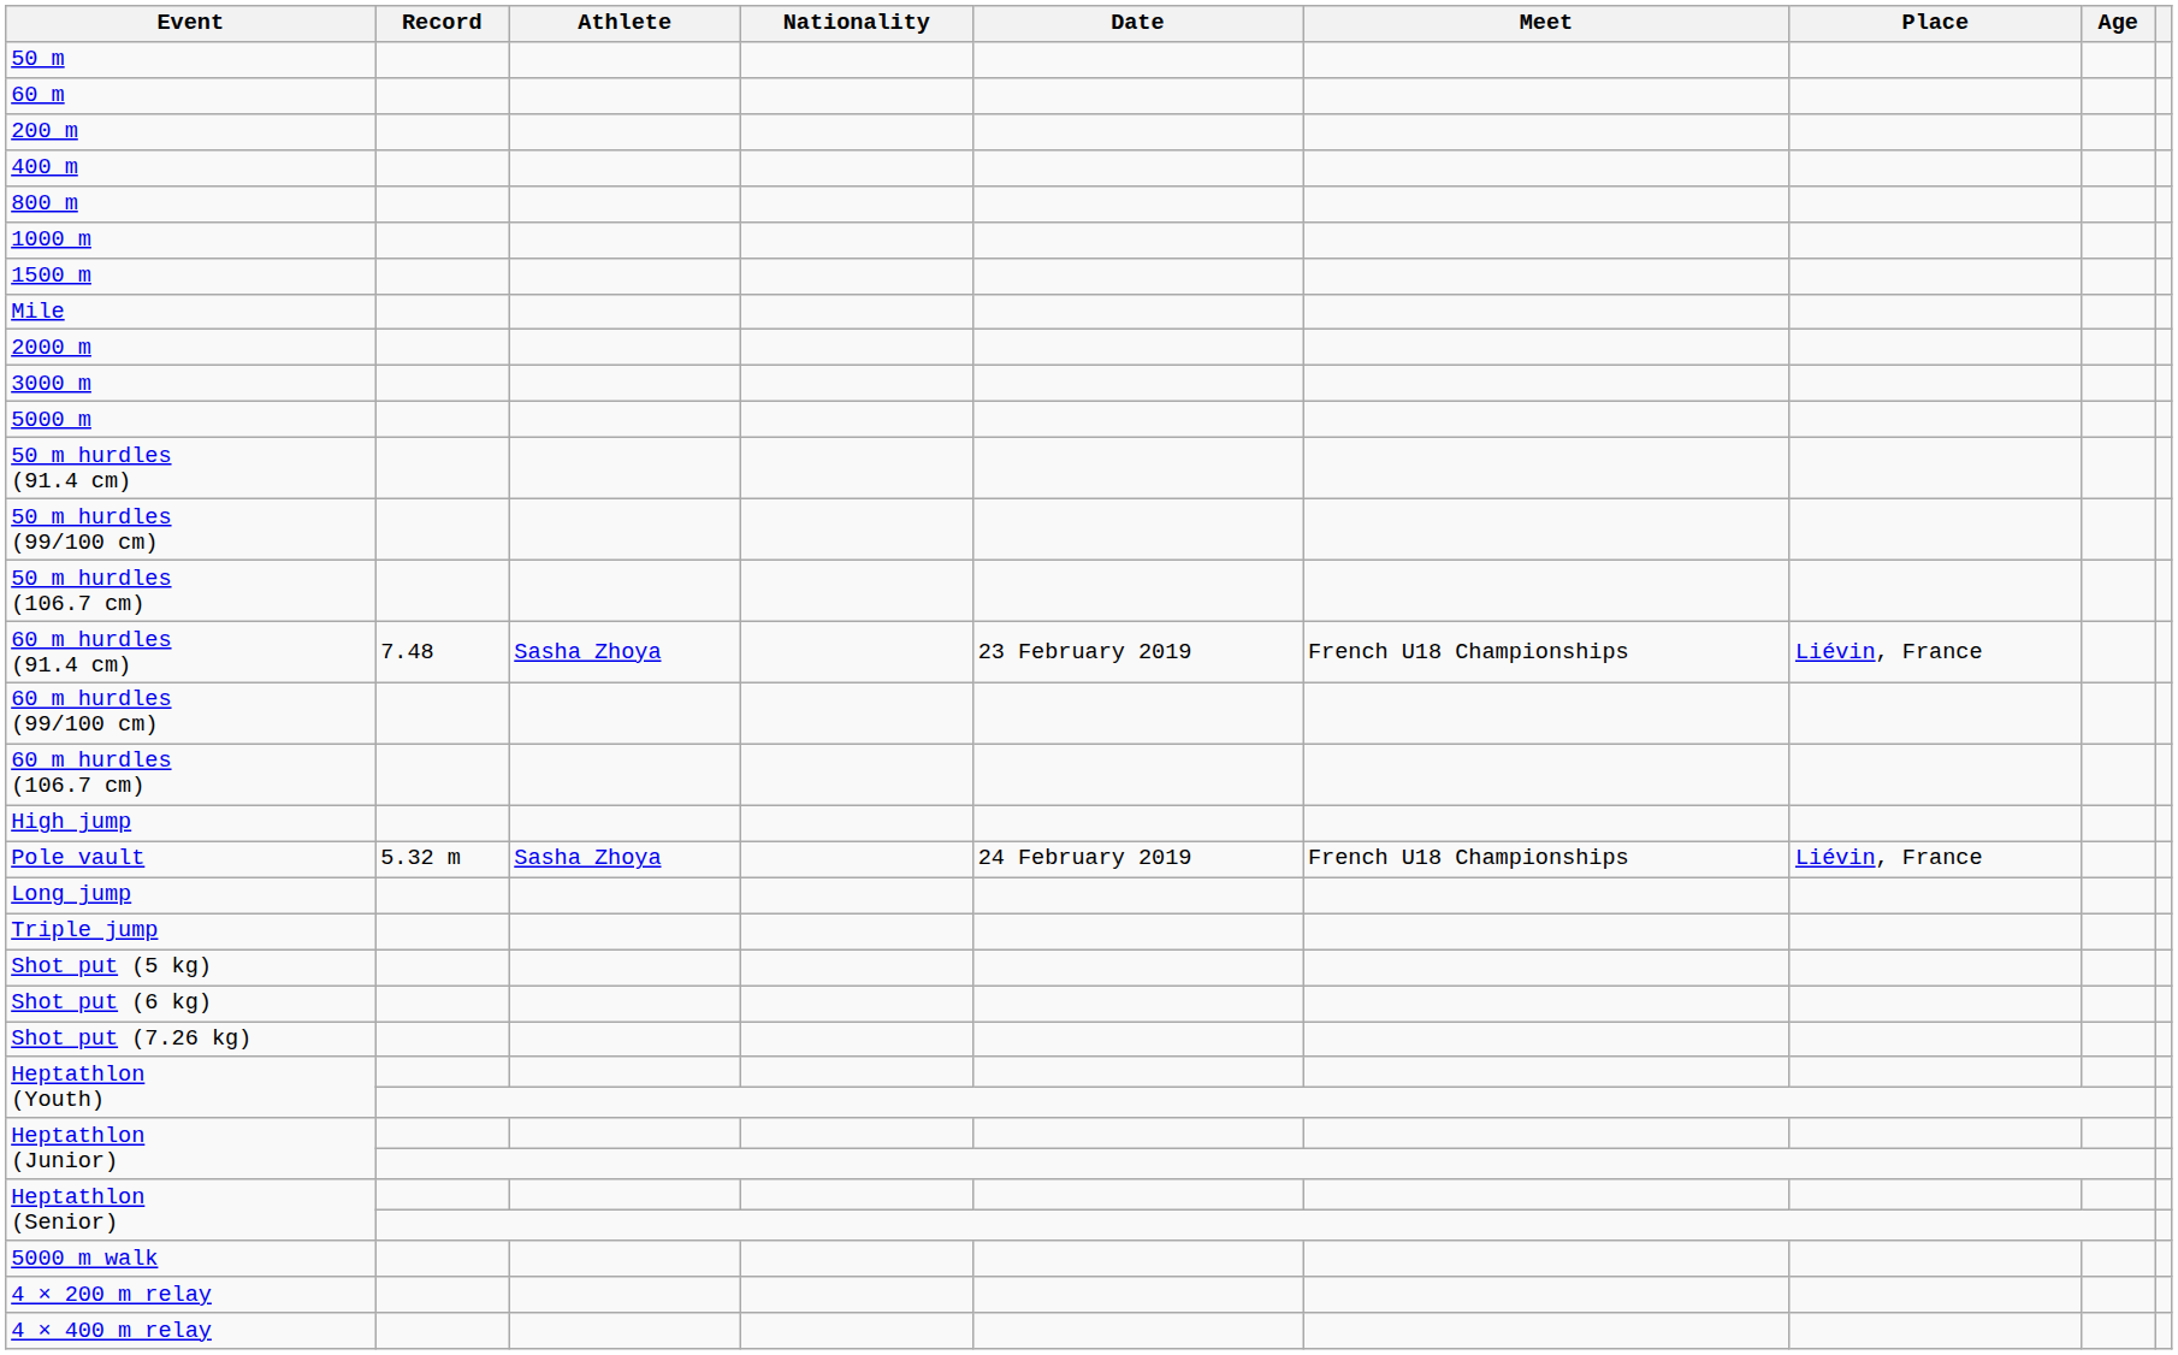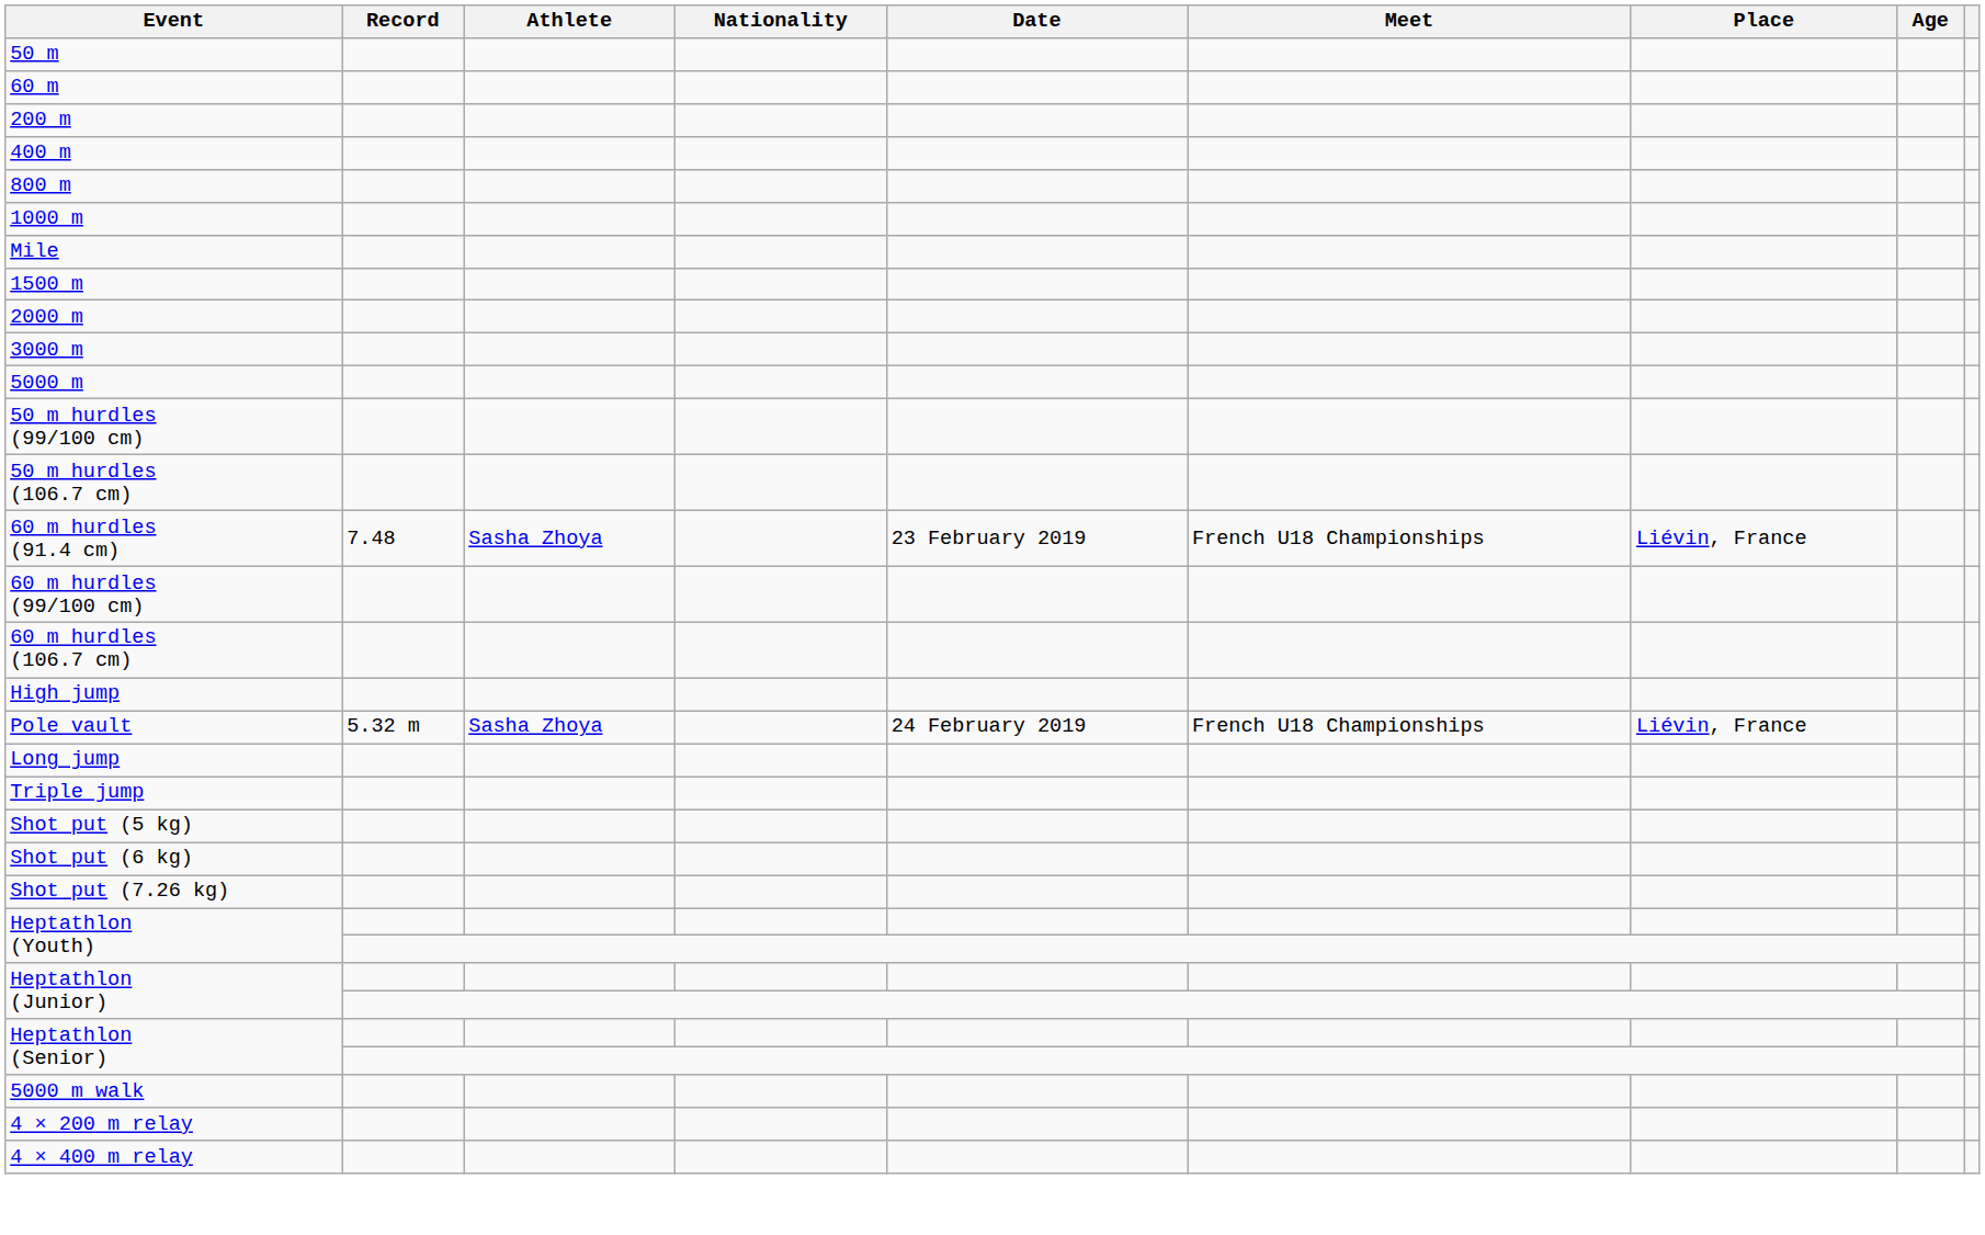 <table class=wikitable style="width: 95%; font-size: 95%;">
 <tr>
 <th>Event</th>
 <th>Record</th>
 <th>Athlete</th>
 <th>Nationality</th>
 <th>Date</th>
 <th>Meet</th>
 <th>Place</th>
 <th>Age</th>
 <th></th>
 </tr>
 <tr>
 <td><a href='#'>50 m</a></td>
 <td></td>
 <td></td>
 <td></td>
 <td></td>
 <td></td>
 <td></td>
 <td></td>
 <td></td>
 </tr>
 <tr>
 <td><a href='#'>60 m</a></td>
 <td></td>
 <td></td>
 <td></td>
 <td></td>
 <td></td>
 <td></td>
 <td></td>
 <td></td>
 </tr>
 <tr>
 <td><a href='#'>200 m</a></td>
 <td></td>
 <td></td>
 <td></td>
 <td></td>
 <td></td>
 <td></td>
 <td></td>
 <td></td>
 </tr>
 <tr>
 <td><a href='#'>400 m</a></td>
 <td></td>
 <td></td>
 <td></td>
 <td></td>
 <td></td>
 <td></td>
 <td></td>
 <td></td>
 </tr>
 <tr>
 <td><a href='#'>800 m</a></td>
 <td></td>
 <td></td>
 <td></td>
 <td></td>
 <td></td>
 <td></td>
 <td></td>
 <td></td>
 </tr>
 <tr>
 <td><a href='#'>1000 m</a></td>
 <td></td>
 <td></td>
 <td></td>
 <td></td>
 <td></td>
 <td></td>
 <td></td>
 <td></td>
 </tr>
 <tr>
-<td><a href='#'>1500 m</a></td>
+<td><a href='#'>Mile</a></td>
 <td></td>
 <td></td>
 <td></td>
 <td></td>
 <td></td>
 <td></td>
 <td></td>
 <td></td>
 </tr>
 <tr>
-<td><a href='#'>Mile</a></td>
+<td><a href='#'>1500 m</a></td>
 <td></td>
 <td></td>
 <td></td>
 <td></td>
 <td></td>
 <td></td>
 <td></td>
 <td></td>
 </tr>
 <tr>
 <td><a href='#'>2000 m</a></td>
 <td></td>
 <td></td>
 <td></td>
 <td></td>
 <td></td>
 <td></td>
 <td></td>
 <td></td>
 </tr>
 <tr>
 <td><a href='#'>3000 m</a></td>
 <td></td>
 <td></td>
 <td></td>
 <td></td>
 <td></td>
 <td></td>
 <td></td>
 <td></td>
 </tr>
 <tr>
 <td><a href='#'>5000 m</a></td>
-<td></td>
-<td></td>
-<td></td>
-<td></td>
-<td></td>
-<td></td>
-<td></td>
-<td></td>
-</tr>
-<tr>
-<td><a href='#'>50 m hurdles</a><br>(91.4 cm)</td>
 <td></td>
 <td></td>
 <td></td>
 <td></td>
 <td></td>
 <td></td>
 <td></td>
 <td></td>
 </tr>
 <tr>
 <td><a href='#'>50 m hurdles</a><br>(99/100 cm)</td>
 <td></td>
 <td></td>
 <td></td>
 <td></td>
 <td></td>
 <td></td>
 <td></td>
 <td></td>
 </tr>
 <tr>
 <td><a href='#'>50 m hurdles</a><br>(106.7 cm)</td>
 <td></td>
 <td></td>
 <td></td>
 <td></td>
 <td></td>
 <td></td>
 <td></td>
 <td></td>
 </tr>
 <tr>
 <td><a href='#'>60 m hurdles</a><br>(91.4 cm)</td>
 <td>7.48</td>
 <td><a href='#'>Sasha Zhoya</a></td>
 <td></td>
 <td>23 February 2019</td>
 <td>French U18 Championships</td>
 <td><a href='#'>Liévin</a>, France</td>
 <td></td>
 <td></td>
 </tr>
 <tr>
 <td><a href='#'>60 m hurdles</a><br>(99/100 cm)</td>
 <td></td>
 <td></td>
 <td></td>
 <td></td>
 <td></td>
 <td></td>
 <td></td>
 <td></td>
 </tr>
 <tr>
 <td><a href='#'>60 m hurdles</a><br>(106.7 cm)</td>
 <td></td>
 <td></td>
 <td></td>
 <td></td>
 <td></td>
 <td></td>
 <td></td>
 <td></td>
 </tr>
 <tr>
 <td><a href='#'>High jump</a></td>
 <td></td>
 <td></td>
 <td></td>
 <td></td>
 <td></td>
 <td></td>
 <td></td>
 <td></td>
 </tr>
 <tr>
 <td><a href='#'>Pole vault</a></td>
 <td>5.32 m</td>
 <td><a href='#'>Sasha Zhoya</a></td>
 <td></td>
 <td>24 February 2019</td>
 <td>French U18 Championships</td>
 <td><a href='#'>Liévin</a>, France</td>
 <td></td>
 <td></td>
 </tr>
 <tr>
 <td><a href='#'>Long jump</a></td>
 <td></td>
 <td></td>
 <td></td>
 <td></td>
 <td></td>
 <td></td>
 <td></td>
 <td></td>
 </tr>
 <tr>
 <td><a href='#'>Triple jump</a></td>
 <td></td>
 <td></td>
 <td></td>
 <td></td>
 <td></td>
 <td></td>
 <td></td>
 <td></td>
 </tr>
 <tr>
 <td><a href='#'>Shot put</a> (5 kg)</td>
 <td></td>
 <td></td>
 <td></td>
 <td></td>
 <td></td>
 <td></td>
 <td></td>
 <td></td>
 </tr>
 <tr>
 <td><a href='#'>Shot put</a> (6 kg)</td>
 <td></td>
 <td></td>
 <td></td>
 <td></td>
 <td></td>
 <td></td>
 <td></td>
 <td></td>
 </tr>
 <tr>
 <td><a href='#'>Shot put</a> (7.26 kg)</td>
 <td></td>
 <td></td>
 <td></td>
 <td></td>
 <td></td>
 <td></td>
 <td></td>
 <td></td>
 </tr>
 <tr>
 <td rowspan=2><a href='#'>Heptathlon</a><br>(Youth)</td>
 <td></td>
 <td></td>
 <td></td>
 <td></td>
 <td></td>
 <td></td>
 <td></td>
 <td></td>
 </tr>
 <tr>
 <td colspan=7></td>
 <td></td>
 </tr>
 <tr>
 <td rowspan=2><a href='#'>Heptathlon</a><br>(Junior)</td>
 <td></td>
 <td></td>
 <td></td>
 <td></td>
 <td></td>
 <td></td>
 <td></td>
 <td></td>
 </tr>
 <tr>
 <td colspan=7></td>
 <td></td>
 </tr>
 <tr>
 <td rowspan=2><a href='#'>Heptathlon</a><br>(Senior)</td>
 <td></td>
 <td></td>
 <td></td>
 <td></td>
 <td></td>
 <td></td>
 <td></td>
 <td></td>
 </tr>
 <tr>
 <td colspan=7></td>
 <td></td>
 </tr>
 <tr>
 <td><a href='#'>5000 m walk</a></td>
 <td></td>
 <td></td>
 <td></td>
 <td></td>
 <td></td>
 <td></td>
 <td></td>
 <td></td>
 </tr>
 <tr>
 <td><a href='#'>4 × 200 m relay</a></td>
 <td></td>
 <td></td>
 <td></td>
 <td></td>
 <td></td>
 <td></td>
 <td></td>
 <td></td>
 </tr>
 <tr>
 <td><a href='#'>4 × 400 m relay</a></td>
 <td></td>
 <td></td>
 <td></td>
 <td></td>
 <td></td>
 <td></td>
 <td></td>
 <td></td>
 </tr>
 </table>
